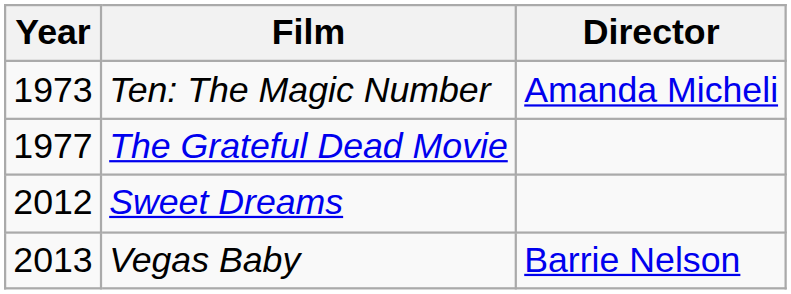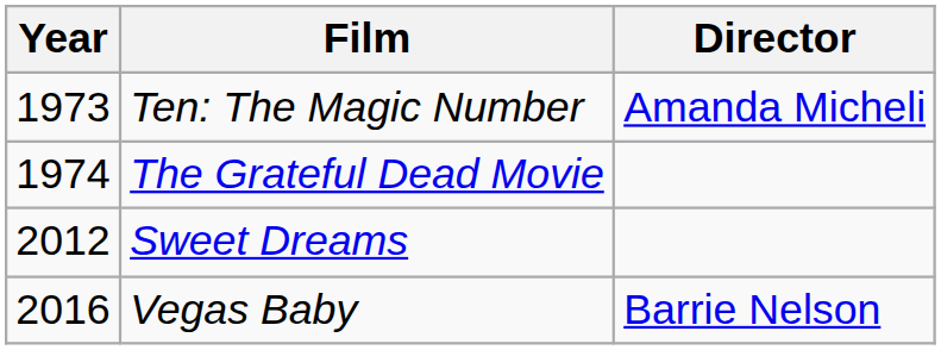 <table class="wikitable">
 <tr>
 <th>Year</th>
 <th>Film</th>
 <th>Director</th>
 </tr>
 <tr>
 <td>1973</td>
 <td><em>Ten: The Magic Number</em></td>
 <td><a href='#'>Amanda Micheli</a></td>
 </tr>
 <tr>
-<td>1977</td>
+<td>1974</td>
 <td><em><a href='#'>The Grateful Dead Movie</a></em></td>
 <td></td>
 </tr>
 <tr>
 <td>2012</td>
 <td><em><a href='#'>Sweet Dreams</a></em></td>
 <td></td>
 </tr>
 <tr>
-<td>2013</td>
+<td>2016</td>
 <td><em>Vegas Baby</em></td>
 <td><a href='#'>Barrie Nelson</a></td>
 </tr>
 </table>
